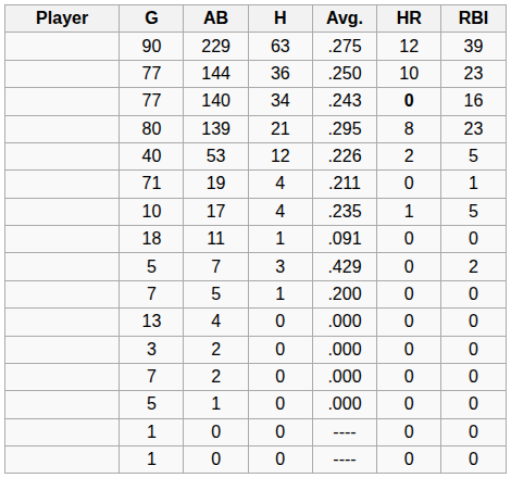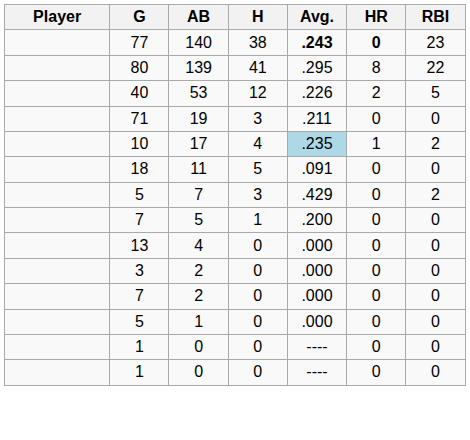 <table class="wikitable sortable">
 <tr>
 <th bgcolor="#DDDDFF" width="16%">Player</th>
 <th bgcolor="#DDDDFF" width="9%">G</th>
 <th bgcolor="#DDDDFF" width="9%">AB</th>
 <th bgcolor="#DDDDFF" width="9%">H</th>
 <th bgcolor="#DDDDFF" width="9%">Avg.</th>
 <th bgcolor="#DDDDFF" width="9%">HR</th>
 <th bgcolor="#DDDDFF" width="9%">RBI</th>
 </tr>
 <tr align="center">
 <td></td>
-<td>90</td>
-<td>229</td>
-<td>63</td>
-<td>.275</td>
-<td>12</td>
-<td>39</td>
-</tr>
-<tr align="center">
-<td></td>
-<td>77</td>
-<td>144</td>
-<td>36</td>
-<td>.250</td>
-<td>10</td>
-<td>23</td>
-</tr>
-<tr align="center">
-<td></td>
 <td>77</td>
 <td>140</td>
-<td>34</td>
-<td>.243</td>
+<td>38</td>
+<td><strong>.243</strong></td>
 <td><strong>0</strong></td>
-<td>16</td>
+<td>23</td>
 </tr>
 <tr align=center>
 <td></td>
 <td>80</td>
 <td>139</td>
-<td>21</td>
+<td>41</td>
 <td>.295</td>
 <td>8</td>
-<td>23</td>
+<td>22</td>
 </tr>
 <tr align="center">
 <td></td>
 <td>40</td>
 <td>53</td>
 <td>12</td>
 <td>.226</td>
 <td>2</td>
 <td>5</td>
 </tr>
 <tr align="center">
 <td></td>
 <td>71</td>
 <td>19</td>
-<td>4</td>
+<td>3</td>
 <td>.211</td>
 <td>0</td>
-<td>1</td>
+<td>0</td>
 </tr>
 <tr align="center">
 <td></td>
 <td>10</td>
 <td>17</td>
 <td>4</td>
-<td>.235</td>
+<td style="background: lightblue;">.235</td>
 <td>1</td>
-<td>5</td>
+<td>2</td>
 </tr>
 <tr align="center">
 <td></td>
 <td>18</td>
 <td>11</td>
-<td>1</td>
+<td>5</td>
 <td>.091</td>
 <td>0</td>
 <td>0</td>
 </tr>
 <tr align="center">
 <td></td>
 <td>5</td>
 <td>7</td>
 <td>3</td>
 <td>.429</td>
 <td>0</td>
 <td>2</td>
 </tr>
 <tr align="center">
 <td></td>
 <td>7</td>
 <td>5</td>
 <td>1</td>
 <td>.200</td>
 <td>0</td>
 <td>0</td>
 </tr>
 <tr align="center">
 <td></td>
 <td>13</td>
 <td>4</td>
 <td>0</td>
 <td>.000</td>
 <td>0</td>
 <td>0</td>
 </tr>
 <tr align="center">
 <td></td>
 <td>3</td>
 <td>2</td>
 <td>0</td>
 <td>.000</td>
 <td>0</td>
 <td>0</td>
 </tr>
 <tr align="center">
 <td></td>
 <td>7</td>
 <td>2</td>
 <td>0</td>
 <td>.000</td>
 <td>0</td>
 <td>0</td>
 </tr>
 <tr align="center">
 <td></td>
 <td>5</td>
 <td>1</td>
 <td>0</td>
 <td>.000</td>
 <td>0</td>
 <td>0</td>
 </tr>
 <tr align="center">
 <td></td>
 <td>1</td>
 <td>0</td>
 <td>0</td>
 <td>----</td>
 <td>0</td>
 <td>0</td>
 </tr>
 <tr align="center">
 <td></td>
 <td>1</td>
 <td>0</td>
 <td>0</td>
 <td>----</td>
 <td>0</td>
 <td>0</td>
 </tr>
 </table>
